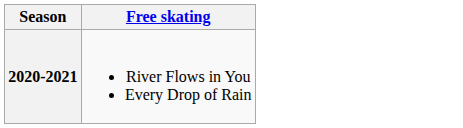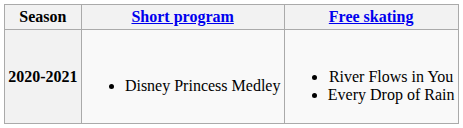 <table class=wikitable style=text-align:center>
 <tr>
 <th>Season</th>
+<th><a href='#'>Short program</a></th>
 <th><a href='#'>Free skating</a></th>
 </tr>
 <tr>
 <th>2020-2021<br></th>
+<td><br><ul><li>Disney Princess Medley <br></li></ul></td>
 <td><br><ul><li>River Flows in You <br></li><li>Every Drop of Rain <br></li></ul></td>
 </tr>
 </table>
